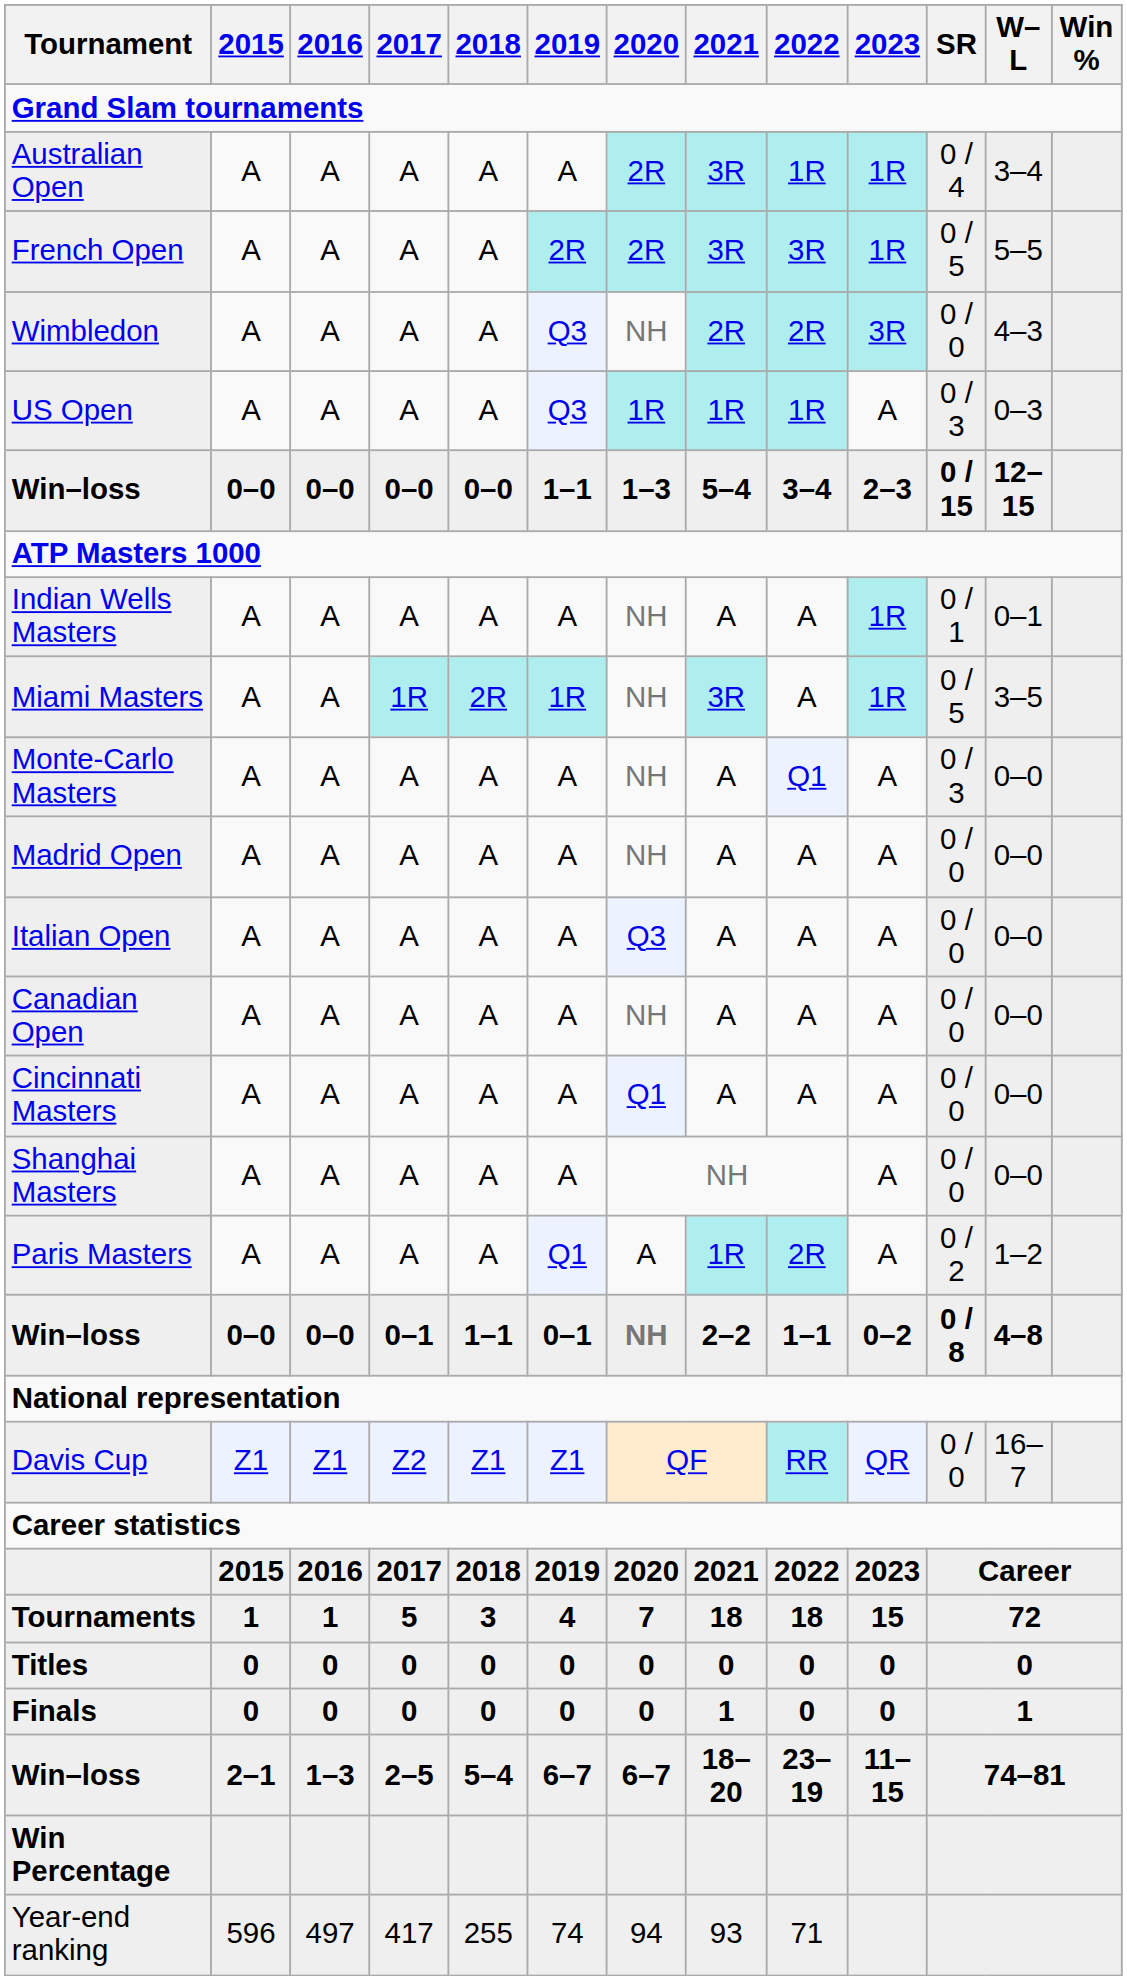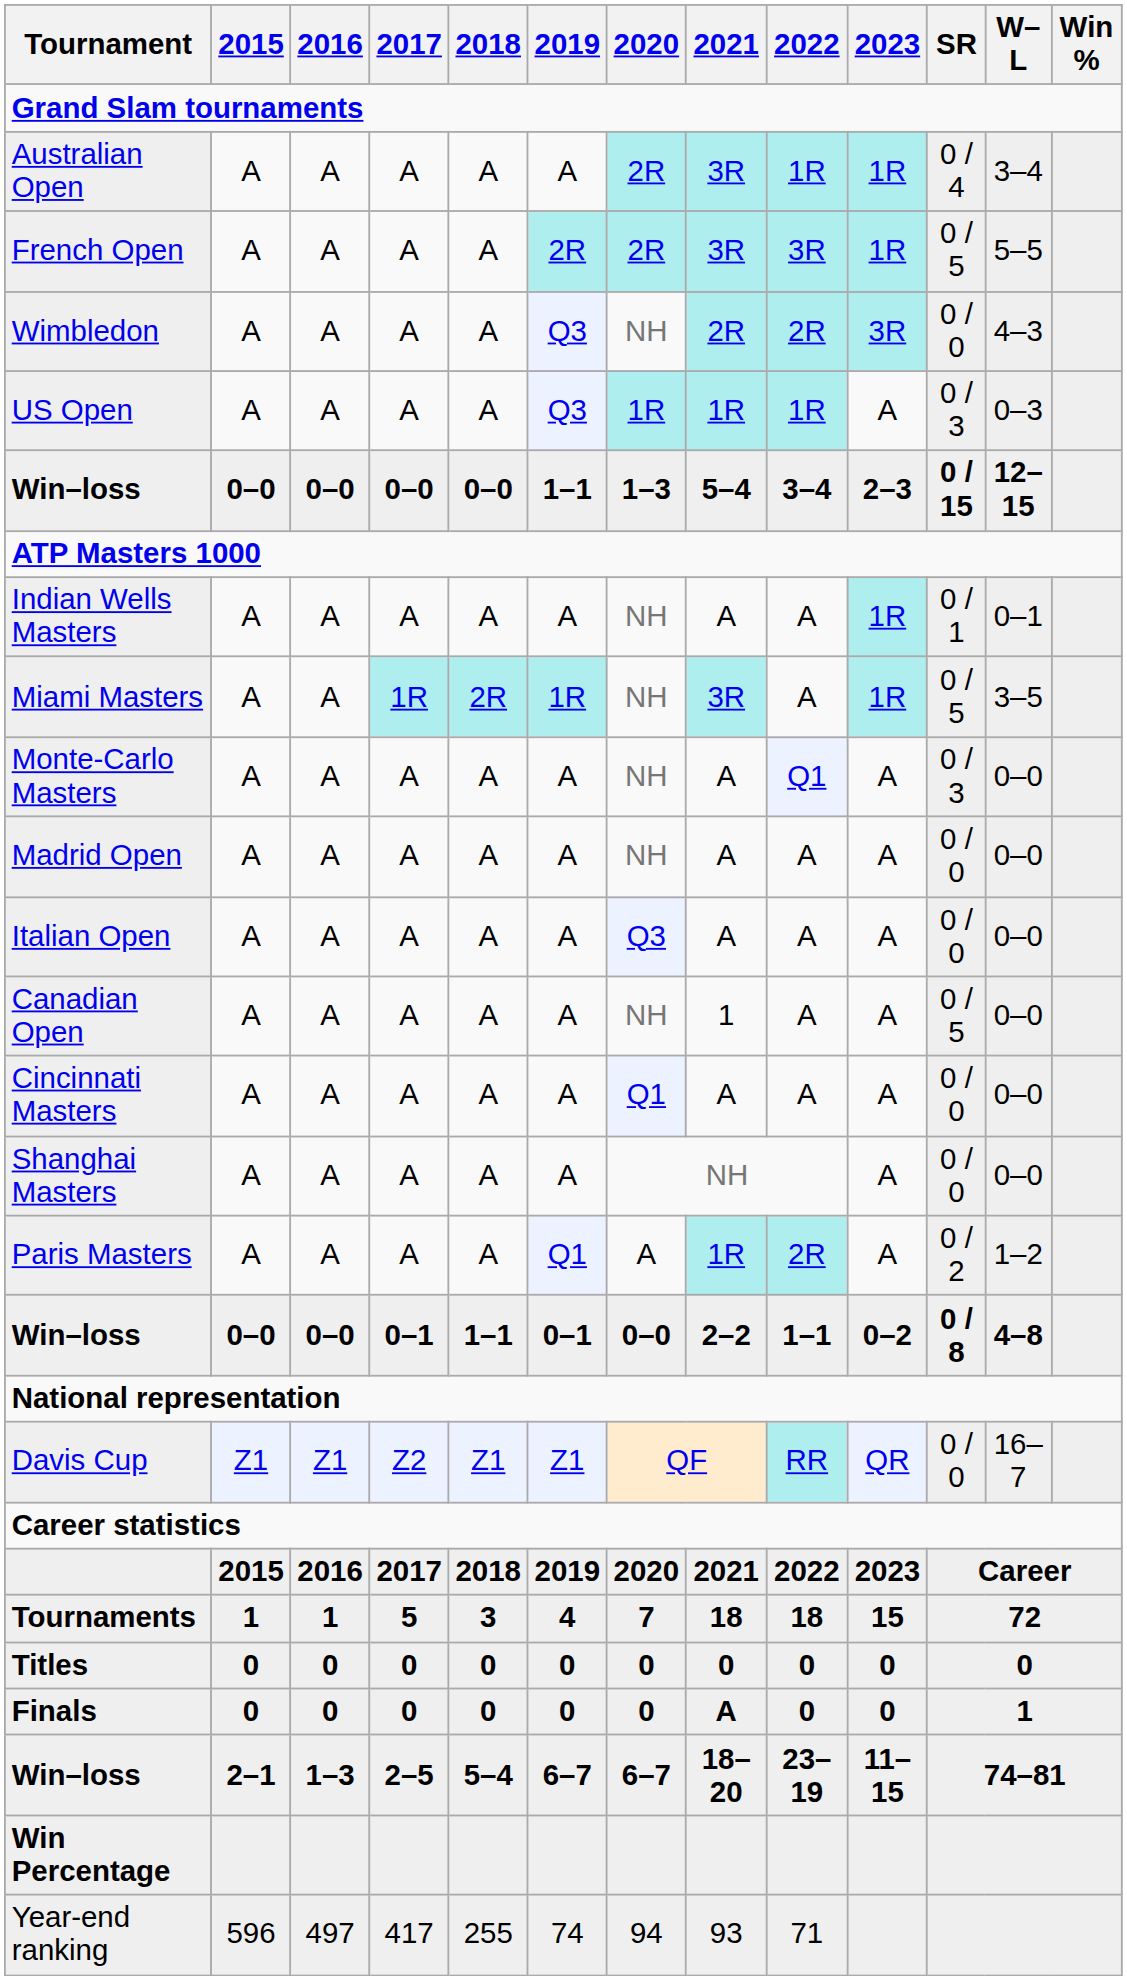 <table class="wikitable" style="text-align:center">
 <tr>
 <th>Tournament</th>
 <th><a href='#'>2015</a></th>
 <th><a href='#'>2016</a></th>
 <th><a href='#'>2017</a></th>
 <th><a href='#'>2018</a></th>
 <th><a href='#'>2019</a></th>
 <th><a href='#'>2020</a></th>
 <th><a href='#'>2021</a></th>
 <th><a href='#'>2022</a></th>
 <th><a href='#'>2023</a></th>
 <th>SR</th>
 <th>W–L</th>
 <th>Win %</th>
 </tr>
 <tr>
 <td colspan="13" align="left"><strong><a href='#'>Grand Slam tournaments</a></strong></td>
 </tr>
 <tr>
 <td align=left bgcolor=efefef><a href='#'>Australian Open</a></td>
 <td>A</td>
 <td>A</td>
 <td>A</td>
 <td>A</td>
 <td>A</td>
 <td bgcolor=afeeee><a href='#'>2R</a></td>
 <td bgcolor=afeeee><a href='#'>3R</a></td>
 <td bgcolor=afeeee><a href='#'>1R</a></td>
 <td bgcolor=afeeee><a href='#'>1R</a></td>
 <td bgcolor=efefef>0 / 4</td>
 <td bgcolor=efefef>3–4</td>
 <td bgcolor=efefef></td>
 </tr>
 <tr>
 <td align=left bgcolor=efefef><a href='#'>French Open</a></td>
 <td>A</td>
 <td>A</td>
 <td>A</td>
 <td>A</td>
 <td bgcolor=afeeee><a href='#'>2R</a></td>
 <td bgcolor=afeeee><a href='#'>2R</a></td>
 <td bgcolor=afeeee><a href='#'>3R</a></td>
 <td bgcolor=afeeee><a href='#'>3R</a></td>
 <td bgcolor=afeeee><a href='#'>1R</a></td>
 <td bgcolor=efefef>0 / 5</td>
 <td bgcolor=efefef>5–5</td>
 <td bgcolor=efefef></td>
 </tr>
 <tr>
 <td align=left bgcolor=efefef><a href='#'>Wimbledon</a></td>
 <td>A</td>
 <td>A</td>
 <td>A</td>
 <td>A</td>
 <td bgcolor=ecf2ff><a href='#'>Q3</a></td>
 <td style=color:#767676>NH</td>
 <td bgcolor=afeeee><a href='#'>2R</a></td>
 <td bgcolor=afeeee><a href='#'>2R</a></td>
 <td bgcolor=afeeee><a href='#'>3R</a></td>
 <td bgcolor=efefef>0 / 0</td>
 <td bgcolor=efefef>4–3</td>
 <td bgcolor=efefef></td>
 </tr>
 <tr>
 <td align=left bgcolor=efefef><a href='#'>US Open</a></td>
 <td>A</td>
 <td>A</td>
 <td>A</td>
 <td>A</td>
 <td bgcolor=ecf2ff><a href='#'>Q3</a></td>
 <td bgcolor=afeeee><a href='#'>1R</a></td>
 <td bgcolor=afeeee><a href='#'>1R</a></td>
 <td bgcolor=afeeee><a href='#'>1R</a></td>
 <td>A</td>
 <td bgcolor=efefef>0 / 3</td>
 <td bgcolor=efefef>0–3</td>
 <td bgcolor=efefef></td>
 </tr>
 <tr style="font-weight:bold;background:#EFEFEF;">
 <td style=text-align:left>Win–loss</td>
 <td>0–0</td>
 <td>0–0</td>
 <td>0–0</td>
 <td>0–0</td>
 <td>1–1</td>
 <td>1–3</td>
 <td>5–4</td>
 <td>3–4</td>
 <td>2–3</td>
 <td>0 / 15</td>
 <td>12–15</td>
 <td></td>
 </tr>
 <tr>
 <td colspan="13" align="left"><strong><a href='#'>ATP Masters 1000</a></strong></td>
 </tr>
 <tr>
 <td align=left bgcolor=efefef><a href='#'>Indian Wells Masters</a></td>
 <td>A</td>
 <td>A</td>
 <td>A</td>
 <td>A</td>
 <td>A</td>
 <td style=color:#767676>NH</td>
 <td>A</td>
 <td>A</td>
 <td bgcolor=afeeee><a href='#'>1R</a></td>
 <td bgcolor=efefef>0 / 1</td>
 <td bgcolor=efefef>0–1</td>
 <td bgcolor=efefef></td>
 </tr>
 <tr>
 <td align=left bgcolor=efefef><a href='#'>Miami Masters</a></td>
 <td>A</td>
 <td>A</td>
 <td bgcolor=afeeee><a href='#'>1R</a></td>
 <td bgcolor=afeeee><a href='#'>2R</a></td>
 <td bgcolor=afeeee><a href='#'>1R</a></td>
 <td style=color:#767676>NH</td>
 <td bgcolor=afeeee><a href='#'>3R</a></td>
 <td>A</td>
 <td bgcolor=afeeee><a href='#'>1R</a></td>
 <td bgcolor=efefef>0 / 5</td>
 <td bgcolor=efefef>3–5</td>
 <td bgcolor=efefef></td>
 </tr>
 <tr>
 <td align=left bgcolor=efefef><a href='#'>Monte-Carlo Masters</a></td>
 <td>A</td>
 <td>A</td>
 <td>A</td>
 <td>A</td>
 <td>A</td>
 <td style=color:#767676>NH</td>
 <td>A</td>
 <td bgcolor=ecf2ff><a href='#'>Q1</a></td>
 <td>A</td>
 <td bgcolor=efefef>0 / 3</td>
 <td bgcolor=efefef>0–0</td>
 <td bgcolor=efefef></td>
 </tr>
 <tr>
 <td align=left bgcolor=efefef><a href='#'>Madrid Open</a></td>
 <td>A</td>
 <td>A</td>
 <td>A</td>
 <td>A</td>
 <td>A</td>
 <td style=color:#767676>NH</td>
 <td>A</td>
 <td>A</td>
 <td>A</td>
 <td bgcolor=efefef>0 / 0</td>
 <td bgcolor=efefef>0–0</td>
 <td bgcolor=efefef></td>
 </tr>
 <tr>
 <td align=left bgcolor=efefef><a href='#'>Italian Open</a></td>
 <td>A</td>
 <td>A</td>
 <td>A</td>
 <td>A</td>
 <td>A</td>
 <td bgcolor=ecf2ff><a href='#'>Q3</a></td>
 <td>A</td>
 <td>A</td>
 <td>A</td>
 <td bgcolor=efefef>0 / 0</td>
 <td bgcolor=efefef>0–0</td>
 <td bgcolor=efefef></td>
 </tr>
 <tr>
 <td align=left bgcolor=efefef><a href='#'>Canadian Open</a></td>
 <td>A</td>
 <td>A</td>
 <td>A</td>
 <td>A</td>
 <td>A</td>
 <td style=color:#767676>NH</td>
+<td>1</td>
 <td>A</td>
 <td>A</td>
-<td>A</td>
-<td bgcolor=efefef>0 / 0</td>
+<td bgcolor=efefef>0 / 5</td>
 <td bgcolor=efefef>0–0</td>
 <td bgcolor=efefef></td>
 </tr>
 <tr>
 <td align=left bgcolor=efefef><a href='#'>Cincinnati Masters</a></td>
 <td>A</td>
 <td>A</td>
 <td>A</td>
 <td>A</td>
 <td>A</td>
 <td bgcolor=ecf2ff><a href='#'>Q1</a></td>
 <td>A</td>
 <td>A</td>
 <td>A</td>
 <td bgcolor=efefef>0 / 0</td>
 <td bgcolor=efefef>0–0</td>
 <td bgcolor=efefef></td>
 </tr>
 <tr>
 <td align=left bgcolor=efefef><a href='#'>Shanghai Masters</a></td>
 <td>A</td>
 <td>A</td>
 <td>A</td>
 <td>A</td>
 <td>A</td>
 <td colspan="3" style="color:#767676">NH</td>
 <td>A</td>
 <td bgcolor=efefef>0 / 0</td>
 <td bgcolor=efefef>0–0</td>
 <td bgcolor=efefef></td>
 </tr>
 <tr>
 <td align=left bgcolor=efefef><a href='#'>Paris Masters</a></td>
 <td>A</td>
 <td>A</td>
 <td>A</td>
 <td>A</td>
 <td bgcolor=ecf2ff><a href='#'>Q1</a></td>
 <td>A</td>
 <td bgcolor=afeeee><a href='#'>1R</a></td>
 <td bgcolor=afeeee><a href='#'>2R</a></td>
 <td>A</td>
 <td bgcolor=efefef>0 / 2</td>
 <td bgcolor=efefef>1–2</td>
 <td bgcolor=efefef></td>
 </tr>
 <tr style="font-weight:bold;background:#EFEFEF;">
 <td style=text-align:left>Win–loss</td>
 <td>0–0</td>
 <td>0–0</td>
 <td>0–1</td>
 <td>1–1</td>
 <td>0–1</td>
-<td style=color:#767676>NH</td>
+<td>0–0</td>
 <td>2–2</td>
 <td>1–1</td>
 <td>0–2</td>
 <td>0 / 8</td>
 <td>4–8</td>
 <td></td>
 </tr>
 <tr>
 <td colspan="13" align="left"><strong>National representation</strong></td>
 </tr>
 <tr>
 <td align=left bgcolor=efefef><a href='#'>Davis Cup</a></td>
 <td bgcolor=ecf2ff><a href='#'>Z1</a></td>
 <td bgcolor=ecf2ff><a href='#'>Z1</a></td>
 <td bgcolor=ecf2ff><a href='#'>Z2</a></td>
 <td bgcolor=ecf2ff><a href='#'>Z1</a></td>
 <td bgcolor=ecf2ff><a href='#'>Z1</a></td>
 <td colspan=2 bgcolor=ffebcd><a href='#'>QF</a></td>
 <td bgcolor=afeeee><a href='#'>RR</a></td>
 <td bgcolor=ecf2ff><a href='#'>QR</a></td>
 <td bgcolor=efefef>0 / 0</td>
 <td bgcolor=efefef>16–7</td>
 <td bgcolor=efefef></td>
 </tr>
 <tr>
 <td colspan="13" align="left"><strong>Career statistics</strong></td>
 </tr>
 <tr style="font-weight:bold;background:#EFEFEF;">
 <td></td>
 <td>2015</td>
 <td>2016</td>
 <td>2017</td>
 <td>2018</td>
 <td>2019</td>
 <td>2020</td>
 <td>2021</td>
 <td>2022</td>
 <td>2023</td>
 <td colspan="3">Career</td>
 </tr>
 <tr style="font-weight:bold;background:#EFEFEF;">
 <td align=left>Tournaments</td>
 <td>1</td>
 <td>1</td>
 <td>5</td>
 <td>3</td>
 <td>4</td>
 <td>7</td>
 <td>18</td>
 <td>18</td>
 <td>15</td>
 <td colspan="3">72</td>
 </tr>
 <tr style="font-weight:bold;background:#EFEFEF;">
 <td align=left>Titles</td>
 <td>0</td>
 <td>0</td>
 <td>0</td>
 <td>0</td>
 <td>0</td>
 <td>0</td>
 <td>0</td>
 <td>0</td>
 <td>0</td>
 <td colspan="3">0</td>
 </tr>
 <tr style="font-weight:bold;background:#EFEFEF;">
 <td align=left>Finals</td>
 <td>0</td>
 <td>0</td>
 <td>0</td>
 <td>0</td>
 <td>0</td>
 <td>0</td>
-<td>1</td>
+<td>A</td>
 <td>0</td>
 <td>0</td>
 <td colspan="3">1</td>
 </tr>
 <tr style="font-weight:bold;background:#EFEFEF;">
 <td style=text-align:left>Win–loss</td>
 <td>2–1</td>
 <td>1–3</td>
 <td>2–5</td>
 <td>5–4</td>
 <td>6–7</td>
 <td>6–7</td>
 <td>18–20</td>
 <td>23–19</td>
 <td>11–15</td>
 <td colspan="3">74–81</td>
 </tr>
 <tr style="font-weight:bold;background:#EFEFEF;">
 <td style=text-align:left>Win Percentage</td>
 <td></td>
 <td></td>
 <td></td>
 <td></td>
 <td></td>
 <td></td>
 <td></td>
 <td></td>
 <td></td>
 <td colspan="3"></td>
 </tr>
 <tr style="background:#EFEFEF">
 <td align=left>Year-end ranking</td>
 <td>596</td>
 <td>497</td>
 <td>417</td>
 <td>255</td>
 <td>74</td>
 <td>94</td>
 <td>93</td>
 <td>71</td>
 <td></td>
 <td colspan="3"></td>
 </tr>
 </table>
